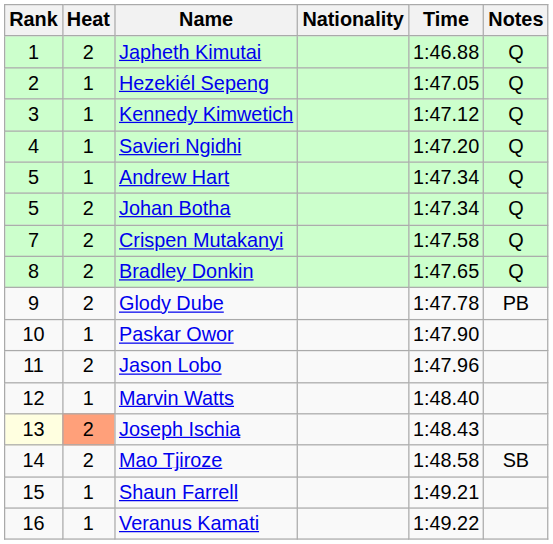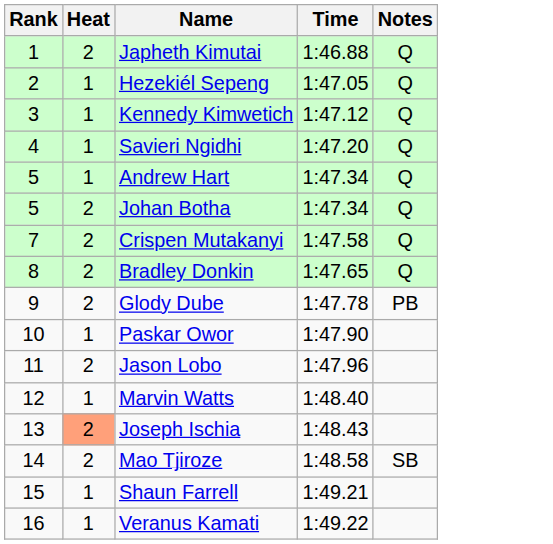 <table class="wikitable sortable" style="text-align:center">
 <tr>
 <th>Rank</th>
 <th>Heat</th>
 <th>Name</th>
-<th>Nationality</th>
 <th>Time</th>
 <th>Notes</th>
 </tr>
 <tr bgcolor=ccffcc>
 <td>1</td>
 <td>2</td>
 <td align=left><a href='#'>Japheth Kimutai</a></td>
-<td align=left></td>
 <td>1:46.88</td>
 <td>Q</td>
 </tr>
 <tr bgcolor=ccffcc>
 <td>2</td>
 <td>1</td>
 <td align=left><a href='#'>Hezekiél Sepeng</a></td>
-<td align=left></td>
 <td>1:47.05</td>
 <td>Q</td>
 </tr>
 <tr bgcolor=ccffcc>
 <td>3</td>
 <td>1</td>
 <td align=left><a href='#'>Kennedy Kimwetich</a></td>
-<td align=left></td>
 <td>1:47.12</td>
 <td>Q</td>
 </tr>
 <tr bgcolor=ccffcc>
 <td>4</td>
 <td>1</td>
 <td align=left><a href='#'>Savieri Ngidhi</a></td>
-<td align=left></td>
 <td>1:47.20</td>
 <td>Q</td>
 </tr>
 <tr bgcolor=ccffcc>
 <td>5</td>
 <td>1</td>
 <td align=left><a href='#'>Andrew Hart</a></td>
-<td align=left></td>
 <td>1:47.34</td>
 <td>Q</td>
 </tr>
 <tr bgcolor=ccffcc>
 <td>5</td>
 <td>2</td>
 <td align=left><a href='#'>Johan Botha</a></td>
-<td align=left></td>
 <td>1:47.34</td>
 <td>Q</td>
 </tr>
 <tr bgcolor=ccffcc>
 <td>7</td>
 <td>2</td>
 <td align=left><a href='#'>Crispen Mutakanyi</a></td>
-<td align=left></td>
 <td>1:47.58</td>
 <td>Q</td>
 </tr>
 <tr bgcolor=ccffcc>
 <td>8</td>
 <td>2</td>
 <td align=left><a href='#'>Bradley Donkin</a></td>
-<td align=left></td>
 <td>1:47.65</td>
 <td>Q</td>
 </tr>
 <tr>
 <td>9</td>
 <td>2</td>
 <td align=left><a href='#'>Glody Dube</a></td>
-<td align=left></td>
 <td>1:47.78</td>
 <td>PB</td>
 </tr>
 <tr>
 <td>10</td>
 <td>1</td>
 <td align=left><a href='#'>Paskar Owor</a></td>
-<td align=left></td>
 <td>1:47.90</td>
 <td></td>
 </tr>
 <tr>
 <td>11</td>
 <td>2</td>
 <td align=left><a href='#'>Jason Lobo</a></td>
-<td align=left></td>
 <td>1:47.96</td>
 <td></td>
 </tr>
 <tr>
 <td>12</td>
 <td>1</td>
 <td align=left><a href='#'>Marvin Watts</a></td>
-<td align=left></td>
 <td>1:48.40</td>
 <td></td>
 </tr>
 <tr>
-<td style="background: lightyellow;">13</td>
+<td>13</td>
 <td style="background: lightsalmon;">2</td>
 <td align=left><a href='#'>Joseph Ischia</a></td>
-<td align=left></td>
 <td>1:48.43</td>
 <td></td>
 </tr>
 <tr>
 <td>14</td>
 <td>2</td>
 <td align=left><a href='#'>Mao Tjiroze</a></td>
-<td align=left></td>
 <td>1:48.58</td>
 <td>SB</td>
 </tr>
 <tr>
 <td>15</td>
 <td>1</td>
 <td align=left><a href='#'>Shaun Farrell</a></td>
-<td align=left></td>
 <td>1:49.21</td>
 <td></td>
 </tr>
 <tr>
 <td>16</td>
 <td>1</td>
 <td align=left><a href='#'>Veranus Kamati</a></td>
-<td align=left></td>
 <td>1:49.22</td>
 <td></td>
 </tr>
 </table>
